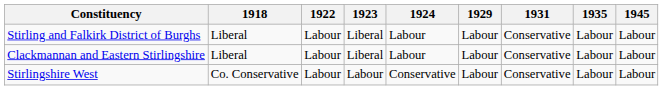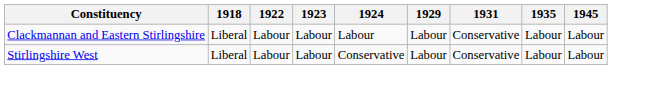 <table class="wikitable sortable">
 <tr>
 <th>Constituency</th>
 <th>1918</th>
 <th>1922</th>
 <th>1923</th>
 <th>1924</th>
 <th>1929</th>
 <th>1931</th>
 <th>1935</th>
 <th>1945</th>
 </tr>
 <tr>
-<td><a href='#'>Stirling and Falkirk District of Burghs</a></td>
-<td bgcolor=>Liberal</td>
-<td bgcolor=>Labour</td>
+<td><a href='#'>Clackmannan and Eastern Stirlingshire</a></td>
 <td bgcolor=>Liberal</td>
 <td bgcolor=>Labour</td>
 <td bgcolor=>Labour</td>
-<td bgcolor=>Conservative</td>
-<td bgcolor=>Labour</td>
-<td bgcolor=>Labour</td>
-</tr>
-<tr>
-<td><a href='#'>Clackmannan and Eastern Stirlingshire</a></td>
-<td bgcolor=>Liberal</td>
-<td bgcolor=>Labour</td>
-<td bgcolor=>Liberal</td>
 <td bgcolor=>Labour</td>
 <td bgcolor=>Labour</td>
 <td bgcolor=>Conservative</td>
 <td bgcolor=>Labour</td>
 <td bgcolor=>Labour</td>
 </tr>
 <tr>
 <td><a href='#'>Stirlingshire West</a></td>
-<td bgcolor=>Co. Conservative</td>
+<td bgcolor=>Liberal</td>
 <td bgcolor=>Labour</td>
 <td bgcolor=>Labour</td>
 <td bgcolor=>Conservative</td>
 <td bgcolor=>Labour</td>
 <td bgcolor=>Conservative</td>
 <td bgcolor=>Labour</td>
 <td bgcolor=>Labour</td>
 </tr>
 </table>
